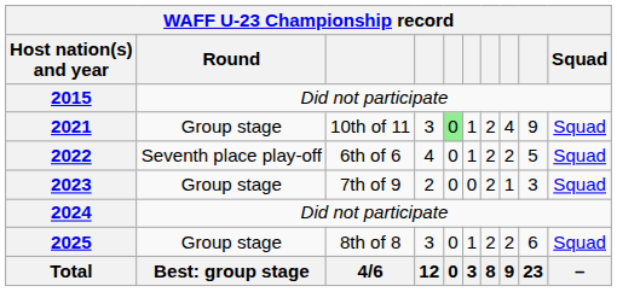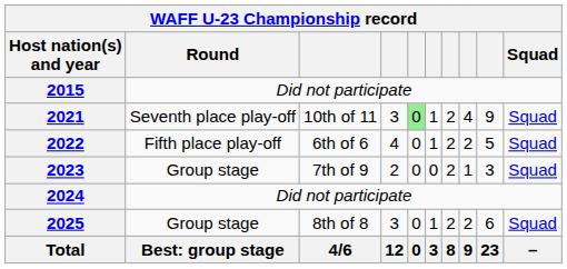 <table class="wikitable" style="font-size:90%; text-align:center;">
 <tr>
 <th colspan="10"><a href='#'>WAFF U-23 Championship</a> record</th>
 </tr>
 <tr>
 <th scope="col">Host nation(s)<br>and year</th>
 <th scope="col">Round</th>
 <th scope="col"></th>
 <th scope="col"></th>
 <th scope="col"></th>
 <th scope="col"></th>
 <th scope="col"></th>
 <th scope="col"></th>
 <th scope="col"></th>
 <th scope="col">Squad</th>
 </tr>
 <tr>
 <th scope="row"> <a href='#'>2015</a></th>
 <td colspan="9"><em>Did not participate</em></td>
 </tr>
 <tr>
 <th scope="row"> <a href='#'>2021</a></th>
-<td>Group stage</td>
+<td>Seventh place play-off</td>
 <td>10th of 11</td>
 <td>3</td>
 <td style="background: lightgreen;">0</td>
 <td>1</td>
 <td>2</td>
 <td>4</td>
 <td>9</td>
 <td><a href='#'>Squad</a></td>
 </tr>
 <tr>
 <th scope="row"> <a href='#'>2022</a></th>
-<td>Seventh place play-off</td>
+<td>Fifth place play-off</td>
 <td>6th of 6</td>
 <td>4</td>
 <td>0</td>
 <td>1</td>
 <td>2</td>
 <td>2</td>
 <td>5</td>
 <td><a href='#'>Squad</a></td>
 </tr>
 <tr>
 <th scope="row"> <a href='#'>2023</a></th>
 <td>Group stage</td>
 <td>7th of 9</td>
 <td>2</td>
 <td>0</td>
 <td>0</td>
 <td>2</td>
 <td>1</td>
 <td>3</td>
 <td><a href='#'>Squad</a></td>
 </tr>
 <tr>
 <th scope="row"> <a href='#'>2024</a></th>
 <td colspan="9"><em>Did not participate</em></td>
 </tr>
 <tr>
 <th scope="row"> <a href='#'>2025</a></th>
 <td>Group stage</td>
 <td>8th of 8</td>
 <td>3</td>
 <td>0</td>
 <td>1</td>
 <td>2</td>
 <td>2</td>
 <td>6</td>
 <td><a href='#'>Squad</a></td>
 </tr>
 <tr>
 <th>Total</th>
 <th>Best: group stage</th>
 <th>4/6</th>
 <th>12</th>
 <th>0</th>
 <th>3</th>
 <th>8</th>
 <th>9</th>
 <th>23</th>
 <th>–</th>
 </tr>
 </table>
